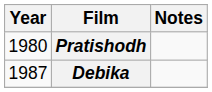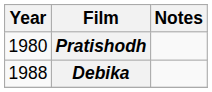 <table class="wikitable sortable">
 <tr>
 <th>Year</th>
 <th>Film</th>
 <th>Notes</th>
 </tr>
 <tr>
 <td>1980</td>
 <th><em>Pratishodh</em></th>
 <td></td>
 </tr>
 <tr>
-<td>1987</td>
+<td>1988</td>
 <th><em>Debika</em></th>
 <td></td>
 </tr>
 <tr>
 </tr>
 </table>
